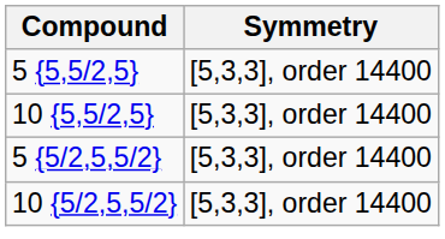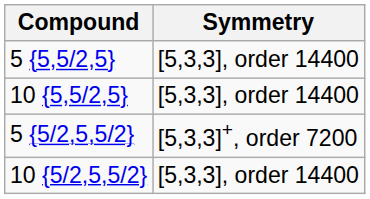 <table class=wikitable>
 <tr>
 <th>Compound</th>
 <th>Symmetry</th>
 </tr>
 <tr>
 <td>5 <a href='#'>{5,5/2,5}</a></td>
 <td>[5,3,3], order 14400</td>
 </tr>
 <tr>
 <td>10 <a href='#'>{5,5/2,5}</a></td>
 <td>[5,3,3], order 14400</td>
 </tr>
 <tr>
 <td>5 <a href='#'>{5/2,5,5/2}</a></td>
-<td>[5,3,3], order 14400</td>
+<td>[5,3,3]<sup>+</sup>, order 7200</td>
 </tr>
 <tr>
 <td>10 <a href='#'>{5/2,5,5/2}</a></td>
 <td>[5,3,3], order 14400</td>
 </tr>
 </table>
